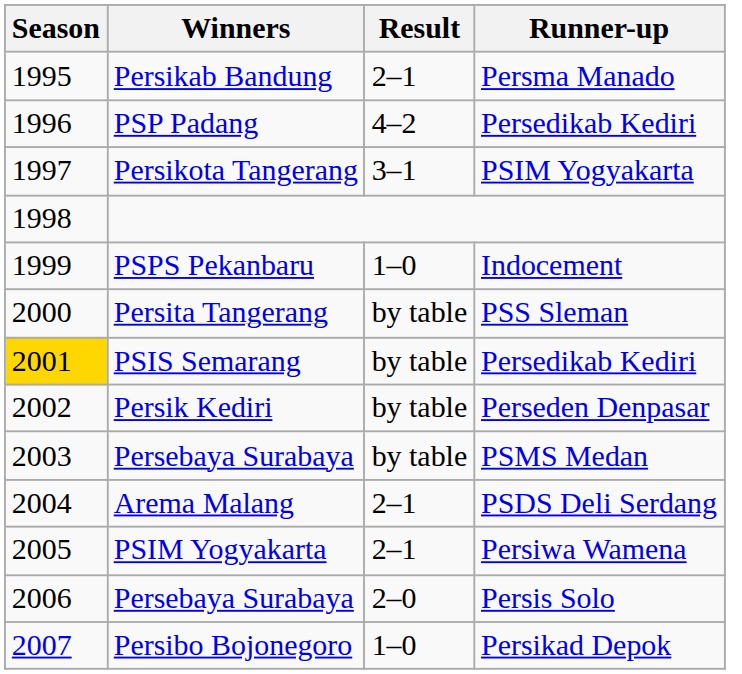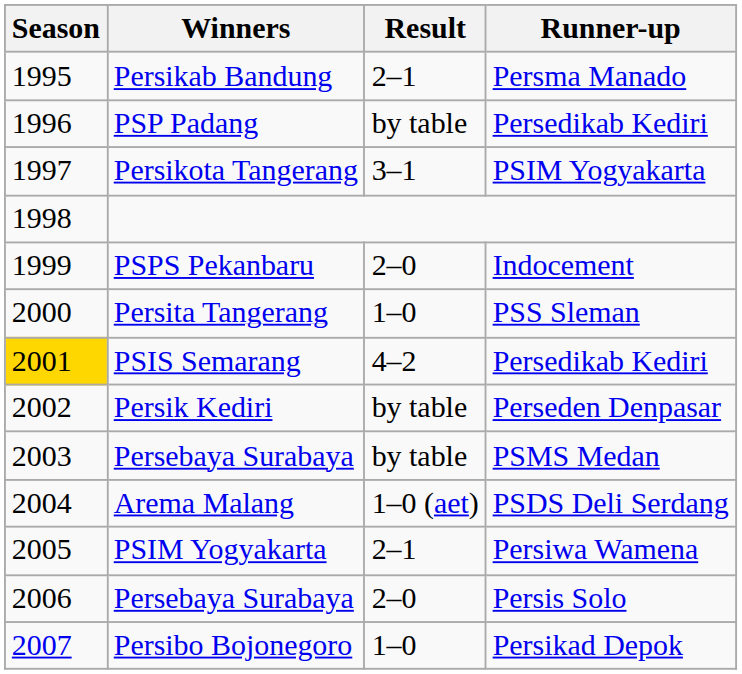 <table class="wikitable">
 <tr>
 <th>Season</th>
 <th>Winners</th>
 <th>Result</th>
 <th>Runner-up</th>
 </tr>
 <tr>
 <td>1995</td>
 <td><a href='#'>Persikab Bandung</a></td>
 <td>2–1</td>
 <td><a href='#'>Persma Manado</a></td>
 </tr>
 <tr>
 <td>1996</td>
 <td><a href='#'>PSP Padang</a></td>
-<td>4–2</td>
+<td>by table</td>
 <td><a href='#'>Persedikab Kediri</a></td>
 </tr>
 <tr>
 <td>1997</td>
 <td><a href='#'>Persikota Tangerang</a></td>
 <td>3–1</td>
 <td><a href='#'>PSIM Yogyakarta</a></td>
 </tr>
 <tr>
 <td>1998</td>
 <td colspan="3"></td>
 </tr>
 <tr>
 <td>1999</td>
 <td><a href='#'>PSPS Pekanbaru</a></td>
-<td>1–0</td>
+<td>2–0</td>
 <td><a href='#'>Indocement</a></td>
 </tr>
 <tr>
 <td>2000</td>
 <td><a href='#'>Persita Tangerang</a></td>
-<td>by table</td>
+<td>1–0</td>
 <td><a href='#'>PSS Sleman</a></td>
 </tr>
 <tr>
 <td style="background: gold;">2001</td>
 <td><a href='#'>PSIS Semarang</a></td>
-<td>by table</td>
+<td>4–2</td>
 <td><a href='#'>Persedikab Kediri</a></td>
 </tr>
 <tr>
 <td>2002</td>
 <td><a href='#'>Persik Kediri</a></td>
 <td>by table</td>
 <td><a href='#'>Perseden Denpasar</a></td>
 </tr>
 <tr>
 <td>2003</td>
 <td><a href='#'>Persebaya Surabaya</a></td>
 <td>by table</td>
 <td><a href='#'>PSMS Medan</a></td>
 </tr>
 <tr>
 <td>2004</td>
 <td><a href='#'>Arema Malang</a></td>
-<td>2–1</td>
+<td>1–0 (<a href='#'>aet</a>)</td>
 <td><a href='#'>PSDS Deli Serdang</a></td>
 </tr>
 <tr>
 <td>2005</td>
 <td><a href='#'>PSIM Yogyakarta</a></td>
 <td>2–1</td>
 <td><a href='#'>Persiwa Wamena</a></td>
 </tr>
 <tr>
 <td>2006</td>
 <td><a href='#'>Persebaya Surabaya</a></td>
 <td>2–0</td>
 <td><a href='#'>Persis Solo</a></td>
 </tr>
 <tr>
 <td><a href='#'>2007</a></td>
 <td><a href='#'>Persibo Bojonegoro</a></td>
 <td>1–0</td>
 <td><a href='#'>Persikad Depok</a></td>
 </tr>
 </table>
